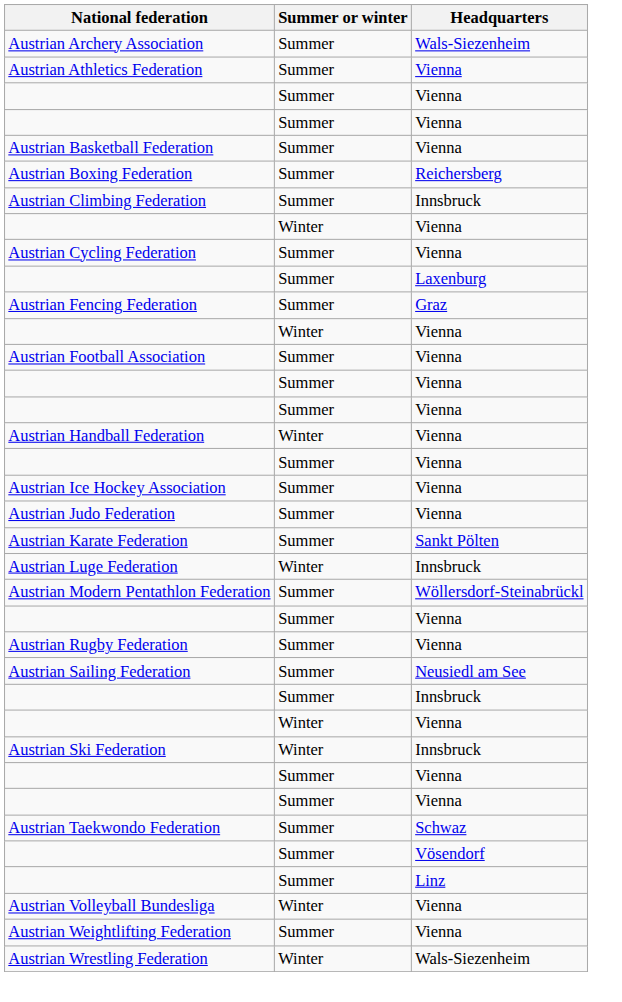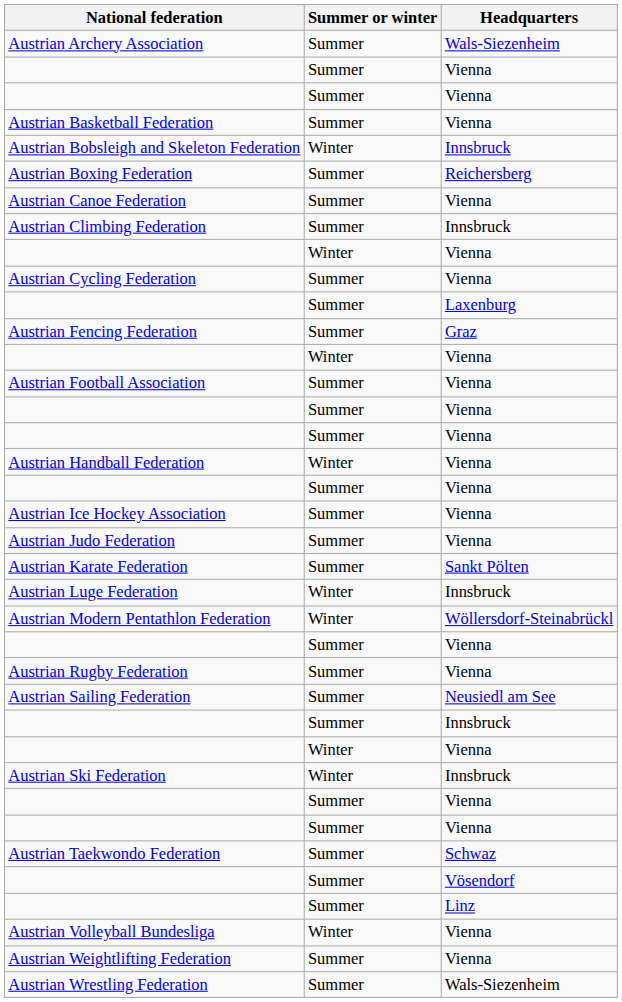 <table class="wikitable sortable">
 <tr>
 <th>National federation</th>
 <th>Summer or winter</th>
 <th>Headquarters</th>
 </tr>
 <tr>
 <td><a href='#'>Austrian Archery Association</a></td>
 <td>Summer</td>
 <td><a href='#'>Wals-Siezenheim</a></td>
-</tr>
-<tr>
-<td><a href='#'>Austrian Athletics Federation</a></td>
-<td>Summer</td>
-<td><a href='#'>Vienna</a></td>
 </tr>
 <tr>
 <td></td>
 <td>Summer</td>
 <td>Vienna</td>
 </tr>
 <tr>
 <td></td>
 <td>Summer</td>
 <td>Vienna</td>
 </tr>
 <tr>
 <td><a href='#'>Austrian Basketball Federation</a></td>
 <td>Summer</td>
 <td>Vienna</td>
 </tr>
 <tr>
+<td><a href='#'>Austrian Bobsleigh and Skeleton Federation</a></td>
+<td>Winter</td>
+<td><a href='#'>Innsbruck</a></td>
+</tr>
+<tr>
 <td><a href='#'>Austrian Boxing Federation</a></td>
 <td>Summer</td>
 <td><a href='#'>Reichersberg</a></td>
+</tr>
+<tr>
+<td><a href='#'>Austrian Canoe Federation</a></td>
+<td>Summer</td>
+<td>Vienna</td>
 </tr>
 <tr>
 <td><a href='#'>Austrian Climbing Federation</a></td>
 <td>Summer</td>
 <td>Innsbruck</td>
 </tr>
 <tr>
 <td></td>
 <td>Winter</td>
 <td>Vienna</td>
 </tr>
 <tr>
 <td><a href='#'>Austrian Cycling Federation</a></td>
 <td>Summer</td>
 <td>Vienna</td>
 </tr>
 <tr>
 <td></td>
 <td>Summer</td>
 <td><a href='#'>Laxenburg</a></td>
 </tr>
 <tr>
 <td><a href='#'>Austrian Fencing Federation</a></td>
 <td>Summer</td>
 <td><a href='#'>Graz</a></td>
 </tr>
 <tr>
 <td></td>
 <td>Winter</td>
 <td>Vienna</td>
 </tr>
 <tr>
 <td><a href='#'>Austrian Football Association</a></td>
 <td>Summer</td>
 <td>Vienna</td>
 </tr>
 <tr>
 <td></td>
 <td>Summer</td>
 <td>Vienna</td>
 </tr>
 <tr>
 <td></td>
 <td>Summer</td>
 <td>Vienna</td>
 </tr>
 <tr>
 <td><a href='#'>Austrian Handball Federation</a></td>
 <td>Winter</td>
 <td>Vienna</td>
 </tr>
 <tr>
 <td></td>
 <td>Summer</td>
 <td>Vienna</td>
 </tr>
 <tr>
 <td><a href='#'>Austrian Ice Hockey Association</a></td>
 <td>Summer</td>
 <td>Vienna</td>
 </tr>
 <tr>
 <td><a href='#'>Austrian Judo Federation</a></td>
 <td>Summer</td>
 <td>Vienna</td>
 </tr>
 <tr>
 <td><a href='#'>Austrian Karate Federation</a></td>
 <td>Summer</td>
 <td><a href='#'>Sankt Pölten</a></td>
 </tr>
 <tr>
 <td><a href='#'>Austrian Luge Federation</a></td>
 <td>Winter</td>
 <td>Innsbruck</td>
 </tr>
 <tr>
 <td><a href='#'>Austrian Modern Pentathlon Federation</a></td>
-<td>Summer</td>
+<td>Winter</td>
 <td><a href='#'>Wöllersdorf-Steinabrückl</a></td>
 </tr>
 <tr>
 <td></td>
 <td>Summer</td>
 <td>Vienna</td>
 </tr>
 <tr>
 <td><a href='#'>Austrian Rugby Federation</a></td>
 <td>Summer</td>
 <td>Vienna</td>
 </tr>
 <tr>
 <td><a href='#'>Austrian Sailing Federation</a></td>
 <td>Summer</td>
 <td><a href='#'>Neusiedl am See</a></td>
 </tr>
 <tr>
 <td></td>
 <td>Summer</td>
 <td>Innsbruck</td>
 </tr>
 <tr>
 <td></td>
 <td>Winter</td>
 <td>Vienna</td>
 </tr>
 <tr>
 <td><a href='#'>Austrian Ski Federation</a></td>
 <td>Winter</td>
 <td>Innsbruck</td>
 </tr>
 <tr>
 <td></td>
 <td>Summer</td>
 <td>Vienna</td>
 </tr>
 <tr>
 <td></td>
 <td>Summer</td>
 <td>Vienna</td>
 </tr>
 <tr>
 <td><a href='#'>Austrian Taekwondo Federation</a></td>
 <td>Summer</td>
 <td><a href='#'>Schwaz</a></td>
 </tr>
 <tr>
 <td></td>
 <td>Summer</td>
 <td><a href='#'>Vösendorf</a></td>
 </tr>
 <tr>
 <td></td>
 <td>Summer</td>
 <td><a href='#'>Linz</a></td>
 </tr>
 <tr>
 <td><a href='#'>Austrian Volleyball Bundesliga</a></td>
 <td>Winter</td>
 <td>Vienna</td>
 </tr>
 <tr>
 <td><a href='#'>Austrian Weightlifting Federation</a></td>
 <td>Summer</td>
 <td>Vienna</td>
 </tr>
 <tr>
 <td><a href='#'>Austrian Wrestling Federation</a></td>
-<td>Winter</td>
+<td>Summer</td>
 <td>Wals-Siezenheim</td>
 </tr>
 </table>
